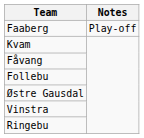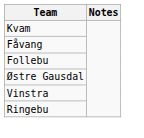 <table class="wikitable">
 <tr>
 <th>Team</th>
 <th>Notes</th>
-</tr>
-<tr>
-<td>Faaberg</td>
-<td>Play-off</td>
 </tr>
 <tr>
 <td>Kvam</td>
 </tr>
 <tr>
 <td>Fåvang</td>
 </tr>
 <tr>
 <td>Follebu</td>
 </tr>
 <tr>
 <td>Østre Gausdal</td>
 </tr>
 <tr>
 <td>Vinstra</td>
 </tr>
 <tr>
 <td>Ringebu</td>
 </tr>
 </table>
